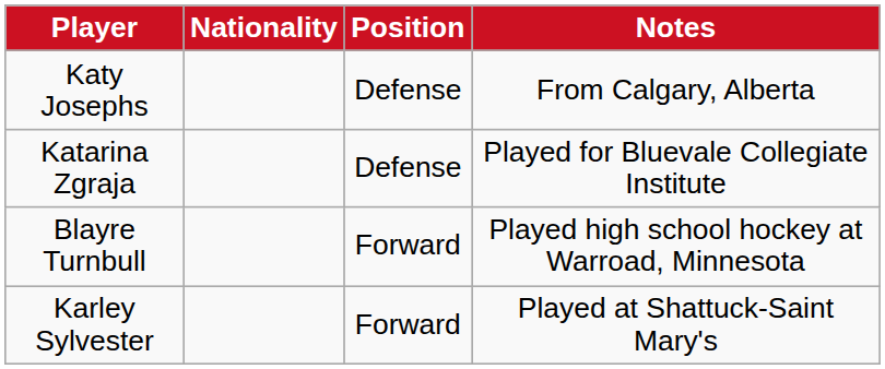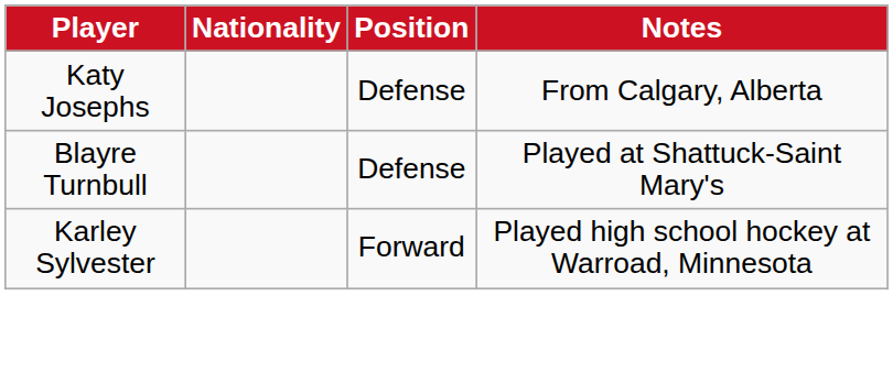 <table class="wikitable" style="width: 55%; text-align: center;">
 <tr style="color:#ffffff;">
 <th style="background:#cc1122;">Player</th>
 <th style="background:#cc1122;">Nationality</th>
 <th style="background:#cc1122;">Position</th>
 <th style="background:#cc1122;">Notes</th>
 </tr>
 <tr align="center" bgcolor="">
 <td>Katy Josephs</td>
 <td></td>
 <td>Defense</td>
 <td>From Calgary, Alberta</td>
 </tr>
 <tr>
-<td>Katarina Zgraja</td>
+<td>Blayre Turnbull</td>
 <td></td>
 <td>Defense</td>
-<td>Played for Bluevale Collegiate Institute</td>
-</tr>
-<tr>
-<td>Blayre Turnbull</td>
-<td></td>
-<td>Forward</td>
-<td>Played high school hockey at Warroad, Minnesota</td>
+<td>Played at Shattuck-Saint Mary's</td>
 </tr>
 <tr>
 <td>Karley Sylvester</td>
 <td></td>
 <td>Forward</td>
-<td>Played at Shattuck-Saint Mary's</td>
+<td>Played high school hockey at Warroad, Minnesota</td>
 </tr>
 </table>
